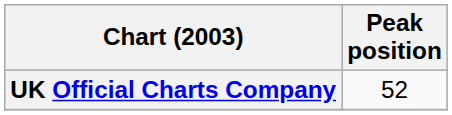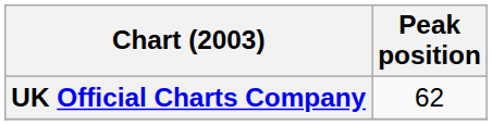 <table class="wikitable sortable plainrowheaders" style="text-align:center">
 <tr>
 <th scope="col">Chart (2003)</th>
 <th scope="col">Peak<br> position</th>
 </tr>
 <tr>
 <th scope="row">UK <a href='#'>Official Charts Company</a></th>
-<td align="center">52</td>
+<td align="center">62</td>
 </tr>
 <tr>
 </tr>
 <tr>
 </tr>
 </table>
